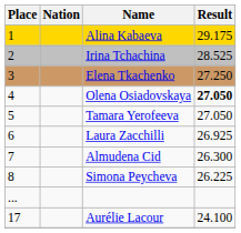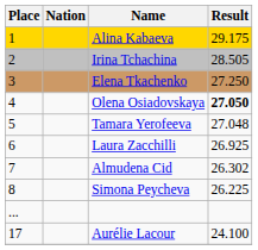 <table class="wikitable">
 <tr>
 <th>Place</th>
 <th>Nation</th>
 <th>Name</th>
 <th>Result</th>
 </tr>
 <tr bgcolor="gold">
 <td>1</td>
 <td></td>
 <td><a href='#'>Alina Kabaeva</a></td>
 <td>29.175</td>
 </tr>
 <tr bgcolor="silver">
 <td>2</td>
 <td></td>
 <td><a href='#'>Irina Tchachina</a></td>
-<td>28.525</td>
+<td>28.505</td>
 </tr>
 <tr bgcolor="cc9966">
 <td>3</td>
 <td></td>
 <td align="left"><a href='#'>Elena Tkachenko</a></td>
 <td>27.250</td>
 </tr>
 <tr>
 <td>4</td>
 <td></td>
 <td align="left"><a href='#'>Olena Osiadovskaya</a></td>
 <td><strong>27.050</strong></td>
 </tr>
 <tr>
 <td>5</td>
 <td></td>
 <td align="left"><a href='#'>Tamara Yerofeeva</a></td>
-<td>27.050</td>
+<td>27.048</td>
 </tr>
 <tr>
 <td>6</td>
 <td></td>
 <td align="left"><a href='#'>Laura Zacchilli</a></td>
 <td>26.925</td>
 </tr>
 <tr>
 <td>7</td>
 <td></td>
 <td align="left"><a href='#'>Almudena Cid</a></td>
-<td>26.300</td>
+<td>26.302</td>
 </tr>
 <tr>
 <td>8</td>
 <td></td>
 <td align="left"><a href='#'>Simona Peycheva</a></td>
 <td>26.225</td>
 </tr>
 <tr>
 <td>...</td>
 <td></td>
 <td></td>
 <td></td>
 </tr>
 <tr>
 <td>17</td>
 <td></td>
 <td><a href='#'>Aurélie Lacour</a></td>
 <td>24.100</td>
 </tr>
 <tr>
 </tr>
 </table>
